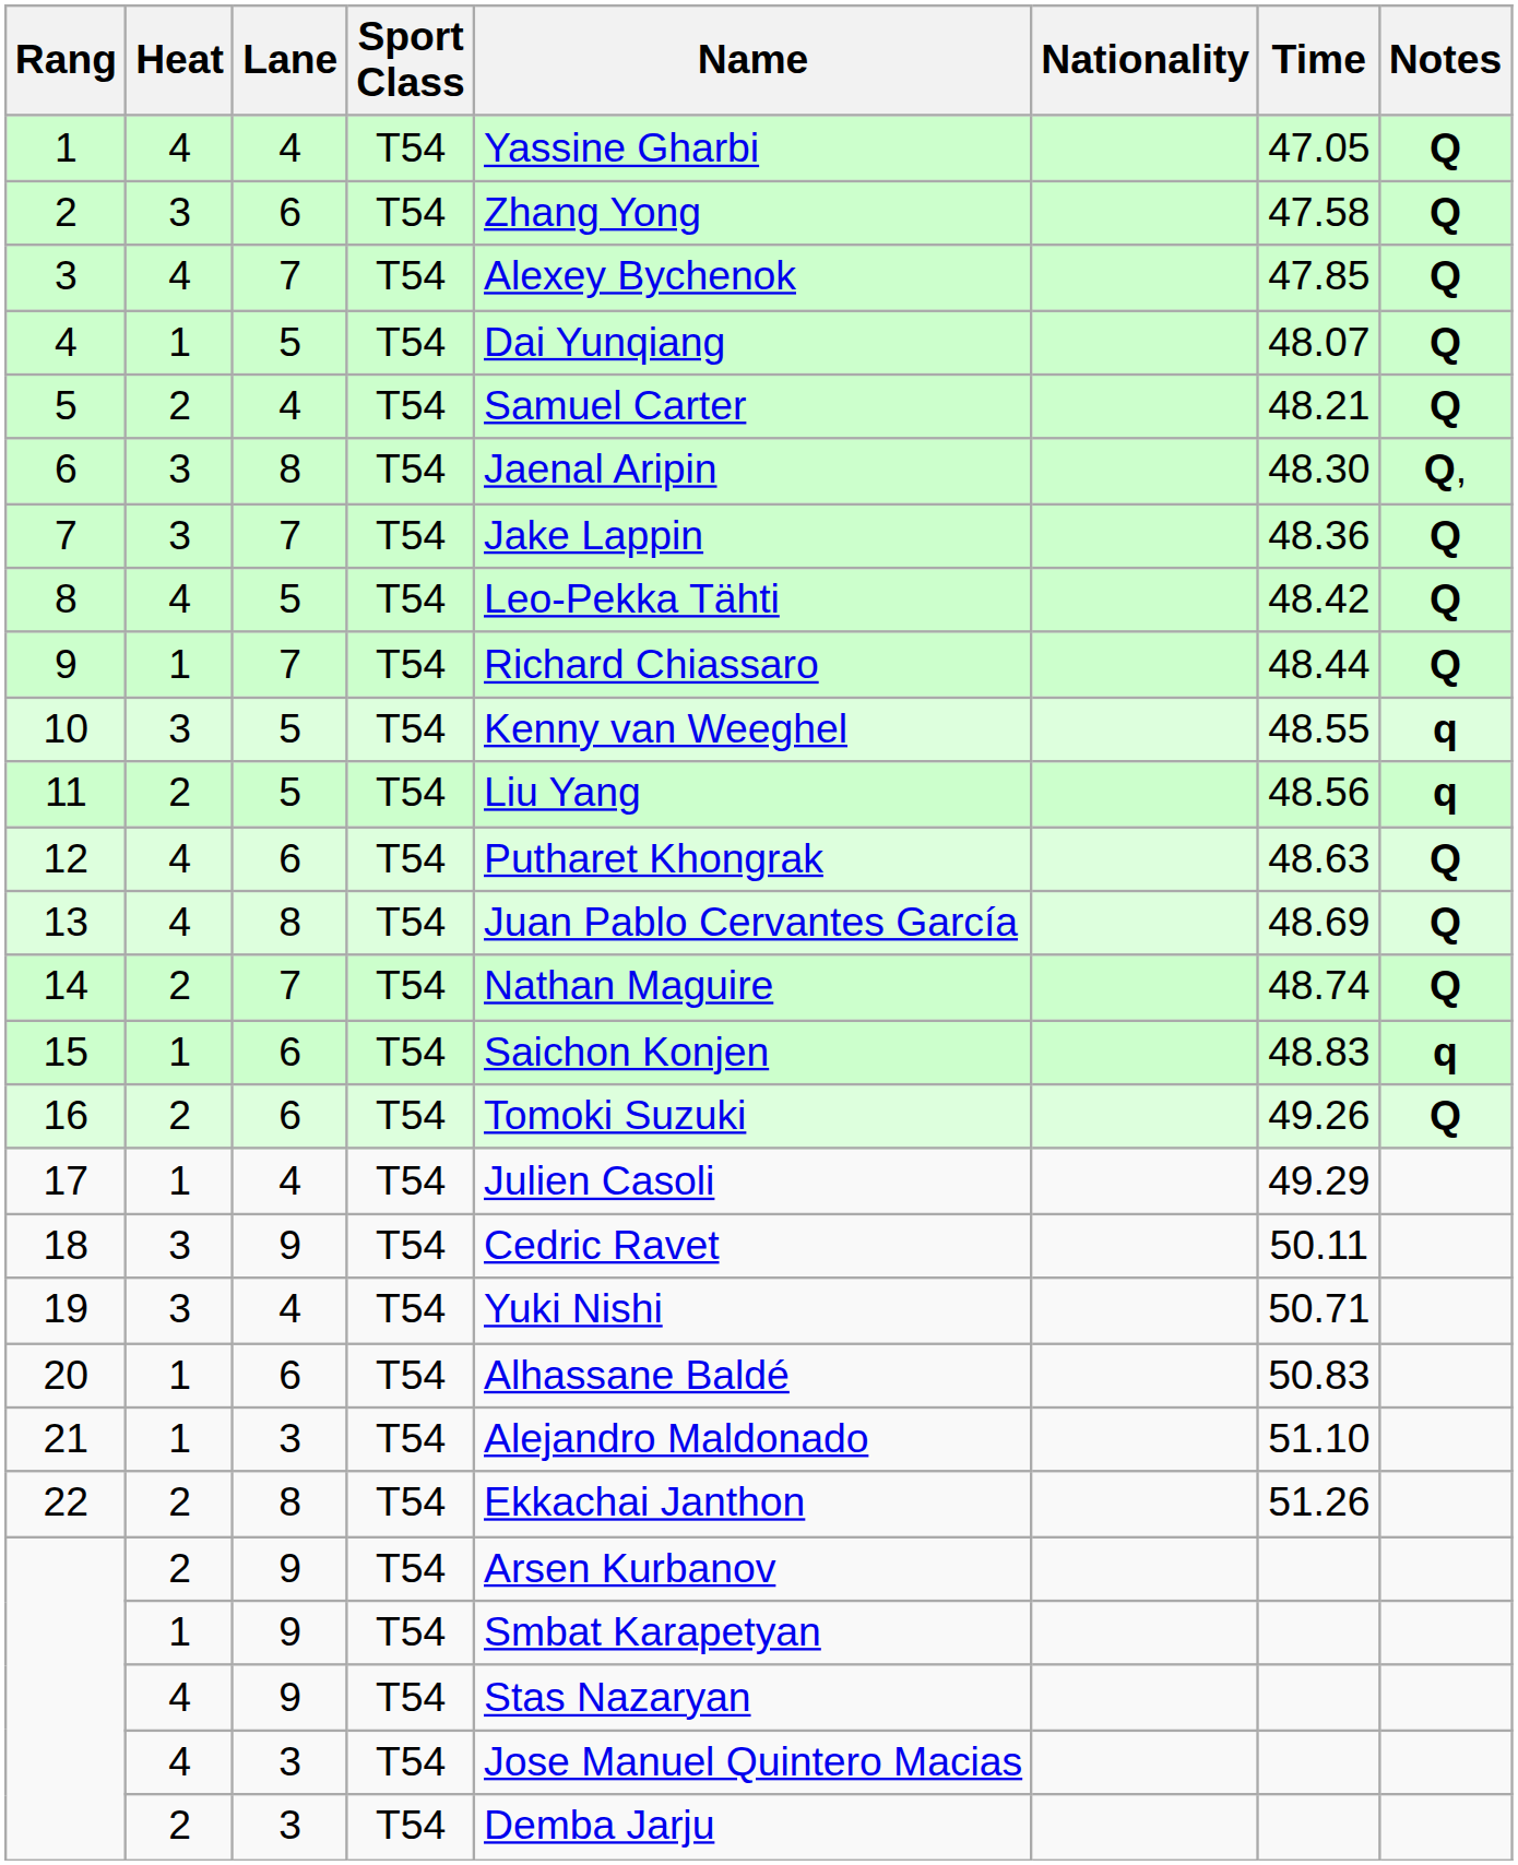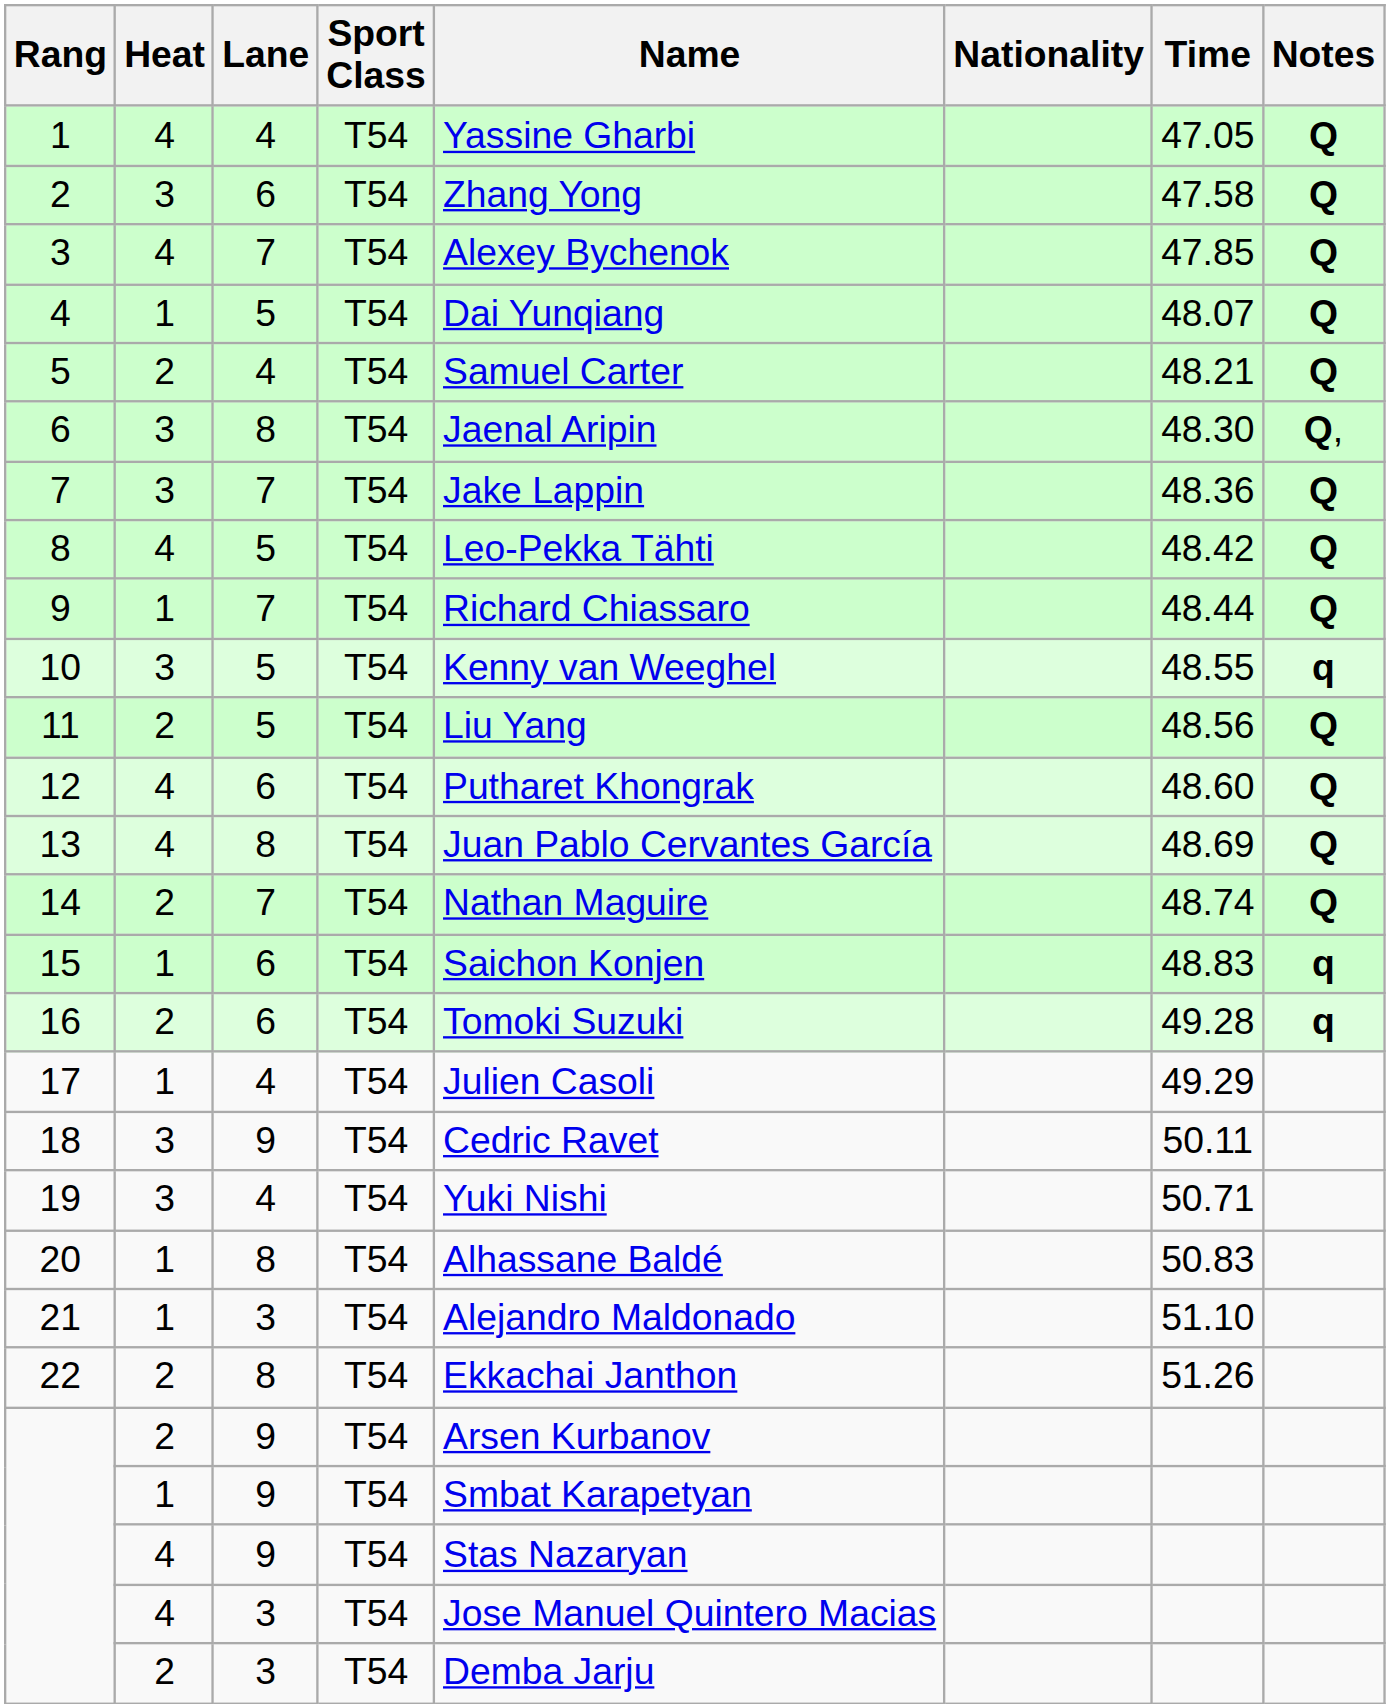 <table class="wikitable sortable" style="text-align:center">
 <tr>
 <th>Rang</th>
 <th>Heat</th>
 <th>Lane</th>
 <th>Sport<br>Class</th>
 <th>Name</th>
 <th>Nationality</th>
 <th>Time</th>
 <th>Notes</th>
 </tr>
 <tr bgcolor="ccffcc">
 <td>1</td>
 <td>4</td>
 <td>4</td>
 <td>T54</td>
 <td align="left"><a href='#'>Yassine Gharbi</a></td>
 <td align="left"></td>
 <td>47.05</td>
 <td><strong>Q</strong></td>
 </tr>
 <tr bgcolor="ccffcc">
 <td>2</td>
 <td>3</td>
 <td>6</td>
 <td>T54</td>
 <td align="left"><a href='#'>Zhang Yong</a></td>
 <td align="left"></td>
 <td>47.58</td>
 <td><strong>Q</strong></td>
 </tr>
 <tr bgcolor="ccffcc">
 <td>3</td>
 <td>4</td>
 <td>7</td>
 <td>T54</td>
 <td align="left"><a href='#'>Alexey Bychenok</a></td>
 <td align="left"></td>
 <td>47.85</td>
 <td><strong>Q</strong></td>
 </tr>
 <tr bgcolor="ccffcc">
 <td>4</td>
 <td>1</td>
 <td>5</td>
 <td>T54</td>
 <td align="left"><a href='#'>Dai Yunqiang</a></td>
 <td align="left"></td>
 <td>48.07</td>
 <td><strong>Q</strong></td>
 </tr>
 <tr bgcolor="ccffcc">
 <td>5</td>
 <td>2</td>
 <td>4</td>
 <td>T54</td>
 <td align="left"><a href='#'>Samuel Carter</a></td>
 <td align="left"></td>
 <td>48.21</td>
 <td><strong>Q</strong></td>
 </tr>
 <tr bgcolor="ccffcc">
 <td>6</td>
 <td>3</td>
 <td>8</td>
 <td>T54</td>
 <td align="left"><a href='#'>Jaenal Aripin</a></td>
 <td align="left"></td>
 <td>48.30</td>
 <td><strong>Q</strong>, </td>
 </tr>
 <tr bgcolor="ccffcc">
 <td>7</td>
 <td>3</td>
 <td>7</td>
 <td>T54</td>
 <td align="left"><a href='#'>Jake Lappin</a></td>
 <td align="left"></td>
 <td>48.36</td>
 <td><strong>Q</strong></td>
 </tr>
 <tr bgcolor="ccffcc">
 <td>8</td>
 <td>4</td>
 <td>5</td>
 <td>T54</td>
 <td align="left"><a href='#'>Leo-Pekka Tähti</a></td>
 <td align="left"></td>
 <td>48.42</td>
 <td><strong>Q</strong></td>
 </tr>
 <tr bgcolor="ccffcc">
 <td>9</td>
 <td>1</td>
 <td>7</td>
 <td>T54</td>
 <td align="left"><a href='#'>Richard Chiassaro</a></td>
 <td align="left"></td>
 <td>48.44</td>
 <td><strong>Q</strong></td>
 </tr>
 <tr bgcolor="ddffdd">
 <td>10</td>
 <td>3</td>
 <td>5</td>
 <td>T54</td>
 <td align="left"><a href='#'>Kenny van Weeghel</a></td>
 <td align="left"></td>
 <td>48.55</td>
 <td><strong>q</strong></td>
 </tr>
 <tr bgcolor="ccffcc">
 <td>11</td>
 <td>2</td>
 <td>5</td>
 <td>T54</td>
 <td align="left"><a href='#'>Liu Yang</a></td>
 <td align="left"></td>
 <td>48.56</td>
-<td><strong>q</strong></td>
+<td><strong>Q</strong></td>
 </tr>
 <tr bgcolor="ddffdd">
 <td>12</td>
 <td>4</td>
 <td>6</td>
 <td>T54</td>
 <td align="left"><a href='#'>Putharet Khongrak</a></td>
 <td align="left"></td>
-<td>48.63</td>
+<td>48.60</td>
 <td><strong>Q</strong></td>
 </tr>
 <tr bgcolor="ddffdd">
 <td>13</td>
 <td>4</td>
 <td>8</td>
 <td>T54</td>
 <td align="left"><a href='#'>Juan Pablo Cervantes García</a></td>
 <td align="left"></td>
 <td>48.69</td>
 <td><strong>Q</strong></td>
 </tr>
 <tr bgcolor="ccffcc">
 <td>14</td>
 <td>2</td>
 <td>7</td>
 <td>T54</td>
 <td align="left"><a href='#'>Nathan Maguire</a></td>
 <td align="left"></td>
 <td>48.74</td>
 <td><strong>Q</strong></td>
 </tr>
 <tr bgcolor="ccffcc">
 <td>15</td>
 <td>1</td>
 <td>6</td>
 <td>T54</td>
 <td align="left"><a href='#'>Saichon Konjen</a></td>
 <td align="left"></td>
 <td>48.83</td>
 <td><strong>q</strong></td>
 </tr>
 <tr bgcolor="ddffdd">
 <td>16</td>
 <td>2</td>
 <td>6</td>
 <td>T54</td>
 <td align="left"><a href='#'>Tomoki Suzuki</a></td>
 <td align="left"></td>
-<td>49.26</td>
-<td><strong>Q</strong></td>
+<td>49.28</td>
+<td><strong>q</strong></td>
 </tr>
 <tr>
 <td>17</td>
 <td>1</td>
 <td>4</td>
 <td>T54</td>
 <td align="left"><a href='#'>Julien Casoli</a></td>
 <td align="left"></td>
 <td>49.29</td>
 <td></td>
 </tr>
 <tr>
 <td>18</td>
 <td>3</td>
 <td>9</td>
 <td>T54</td>
 <td align="left"><a href='#'>Cedric Ravet</a></td>
 <td align="left"></td>
 <td>50.11</td>
 <td></td>
 </tr>
 <tr>
 <td>19</td>
 <td>3</td>
 <td>4</td>
 <td>T54</td>
 <td align="left"><a href='#'>Yuki Nishi</a></td>
 <td align="left"></td>
 <td>50.71</td>
 <td></td>
 </tr>
 <tr>
 <td>20</td>
 <td>1</td>
-<td>6</td>
+<td>8</td>
 <td>T54</td>
 <td align="left"><a href='#'>Alhassane Baldé</a></td>
 <td align="left"></td>
 <td>50.83</td>
 <td></td>
 </tr>
 <tr>
 <td>21</td>
 <td>1</td>
 <td>3</td>
 <td>T54</td>
 <td align="left"><a href='#'>Alejandro Maldonado</a></td>
 <td align="left"></td>
 <td>51.10</td>
 <td></td>
 </tr>
 <tr>
 <td>22</td>
 <td>2</td>
 <td>8</td>
 <td>T54</td>
 <td align="left"><a href='#'>Ekkachai Janthon</a></td>
 <td align="left"></td>
 <td>51.26</td>
 <td></td>
 </tr>
 <tr>
 <td rowspan="5"></td>
 <td>2</td>
 <td>9</td>
 <td>T54</td>
 <td align="left"><a href='#'>Arsen Kurbanov</a></td>
 <td align="left"></td>
 <td></td>
 <td></td>
 </tr>
 <tr>
 <td>1</td>
 <td>9</td>
 <td>T54</td>
 <td align="left"><a href='#'>Smbat Karapetyan</a></td>
 <td align="left"></td>
 <td></td>
 <td></td>
 </tr>
 <tr>
 <td>4</td>
 <td>9</td>
 <td>T54</td>
 <td align="left"><a href='#'>Stas Nazaryan</a></td>
 <td align="left"></td>
 <td></td>
 <td></td>
 </tr>
 <tr>
 <td>4</td>
 <td>3</td>
 <td>T54</td>
 <td align="left"><a href='#'>Jose Manuel Quintero Macias</a></td>
 <td align="left"></td>
 <td></td>
 <td></td>
 </tr>
 <tr>
 <td>2</td>
 <td>3</td>
 <td>T54</td>
 <td align="left"><a href='#'>Demba Jarju</a></td>
 <td align="left"></td>
 <td></td>
 <td></td>
 </tr>
 </table>
